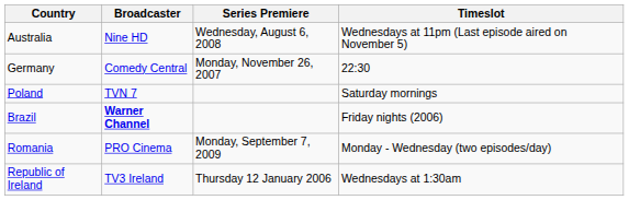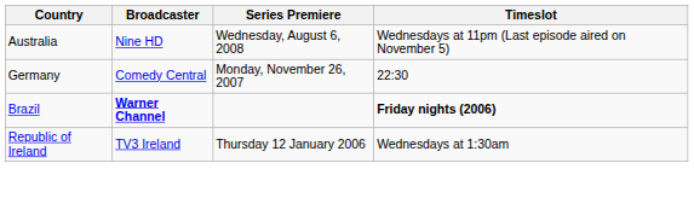 <table class="wikitable">
 <tr>
 <th>Country</th>
 <th>Broadcaster</th>
 <th>Series Premiere</th>
 <th>Timeslot</th>
 </tr>
 <tr>
 <td>Australia</td>
 <td><a href='#'>Nine HD</a></td>
 <td>Wednesday, August 6, 2008</td>
 <td>Wednesdays at 11pm (Last episode aired on November 5)</td>
 </tr>
 <tr>
 <td>Germany</td>
 <td><a href='#'>Comedy Central</a></td>
 <td>Monday, November 26, 2007</td>
 <td>22:30</td>
 </tr>
 <tr>
-<td><a href='#'>Poland</a></td>
-<td><a href='#'>TVN 7</a></td>
-<td></td>
-<td>Saturday mornings</td>
-</tr>
-<tr>
 <td><a href='#'>Brazil</a></td>
 <td><strong><a href='#'>Warner Channel</a></strong></td>
 <td></td>
-<td>Friday nights (2006)</td>
-</tr>
-<tr>
-<td><a href='#'>Romania</a></td>
-<td><a href='#'>PRO Cinema</a></td>
-<td>Monday, September 7, 2009</td>
-<td>Monday - Wednesday (two episodes/day)</td>
+<td><strong>Friday nights (2006)</strong></td>
 </tr>
 <tr>
 <td><a href='#'>Republic of Ireland</a></td>
 <td><a href='#'>TV3 Ireland</a></td>
 <td>Thursday 12 January 2006</td>
 <td>Wednesdays at 1:30am</td>
 </tr>
 </table>
